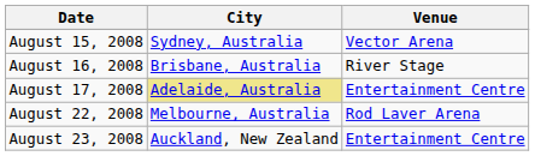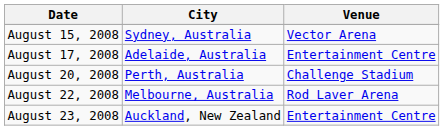 <table class="wikitable">
 <tr>
 <th rowspan="1">Date</th>
 <th rowspan="1">City</th>
 <th rowspan="1">Venue</th>
 </tr>
 <tr bgcolor="#DDDDDD">
 </tr>
 <tr>
 <td align="left">August 15, 2008</td>
 <td align="left"><a href='#'>Sydney, Australia</a></td>
 <td align="left"><a href='#'>Vector Arena</a></td>
 </tr>
 <tr>
-<td align="left">August 16, 2008</td>
-<td align="left"><a href='#'>Brisbane, Australia</a></td>
-<td align="left">River Stage</td>
+<td align="left">August 17, 2008</td>
+<td align="left"><a href='#'>Adelaide, Australia</a></td>
+<td align="left"><a href='#'>Entertainment Centre</a></td>
 </tr>
 <tr>
-<td align="left">August 17, 2008</td>
-<td align="left" style="background: khaki;"><a href='#'>Adelaide, Australia</a></td>
-<td align="left"><a href='#'>Entertainment Centre</a></td>
+<td align="left">August 20, 2008</td>
+<td align="left"><a href='#'>Perth, Australia</a></td>
+<td align="left"><a href='#'>Challenge Stadium</a></td>
 </tr>
 <tr>
 <td align="left">August 22, 2008</td>
 <td align="left"><a href='#'>Melbourne, Australia</a></td>
 <td align="left"><a href='#'>Rod Laver Arena</a></td>
 </tr>
 <tr>
 <td align="left">August 23, 2008</td>
 <td align="left"><a href='#'>Auckland</a>, New Zealand</td>
 <td align="left"><a href='#'>Entertainment Centre</a></td>
 </tr>
 </table>
